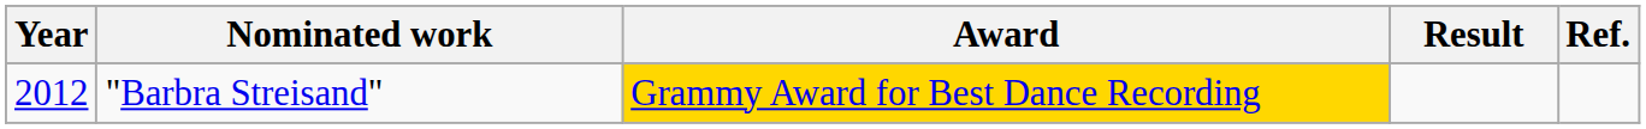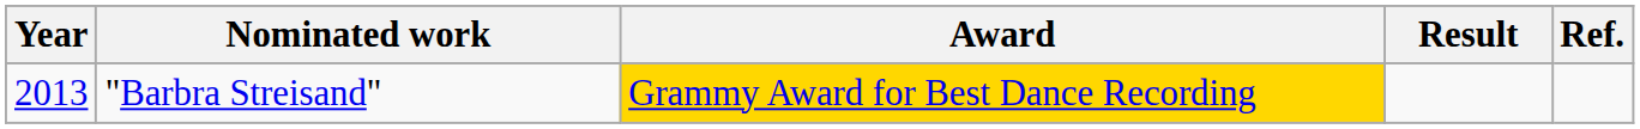 <table class="wikitable">
 <tr>
 <th>Year</th>
 <th width="220">Nominated work</th>
 <th width="325">Award</th>
 <th width="65">Result</th>
 <th>Ref.</th>
 </tr>
 <tr>
-<td align="center"><a href='#'>2012</a></td>
+<td align="center"><a href='#'>2013</a></td>
 <td>"<a href='#'>Barbra Streisand</a>" </td>
 <td style="background: gold;"><a href='#'>Grammy Award for Best Dance Recording</a></td>
 <td></td>
 <td></td>
 </tr>
 </table>
